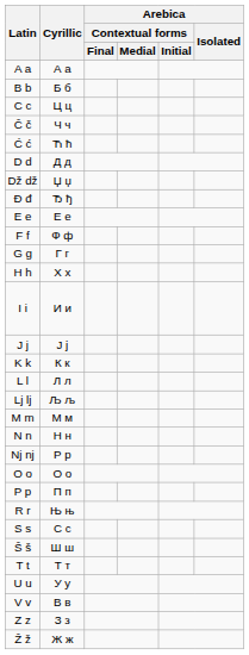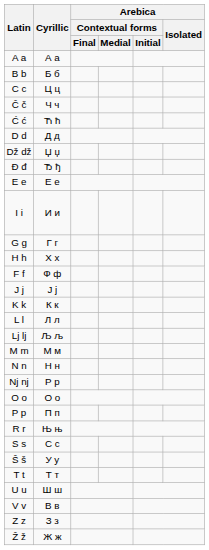 <table class="wikitable" style=text-align:center>
 <tr>
 <th rowspan="3">Latin</th>
 <th rowspan="3">Cyrillic</th>
 <th colspan="4">Arebica</th>
 </tr>
 <tr>
 <th colspan="3">Contextual forms</th>
 <th rowspan="2">Isolated</th>
 </tr>
 <tr>
 <th>Final</th>
 <th>Medial</th>
 <th>Initial</th>
 </tr>
 <tr>
 <td>A a</td>
 <td>А а</td>
 <td style="line-height:150%;padding:10px;font-size:220%;" colspan="2"></td>
 <td style="line-height:150%;padding:10px;font-size:220%;" colspan="2"></td>
 </tr>
 <tr>
 <td>B b</td>
 <td>Б б</td>
 <td style="line-height:150%;padding:10px;font-size:220%;"></td>
 <td style="line-height:150%;padding:10px;font-size:220%;"></td>
 <td style="line-height:150%;padding:10px;font-size:220%;"></td>
 <td style="line-height:150%;padding:10px;font-size:220%;"></td>
 </tr>
 <tr>
 <td>C c</td>
 <td>Ц ц</td>
 <td style="line-height:150%;padding:10px;font-size:220%;"></td>
 <td style="line-height:150%;padding:10px;font-size:220%;"></td>
 <td style="line-height:150%;padding:10px;font-size:220%;"></td>
 <td style="line-height:150%;padding:10px;font-size:220%;"></td>
 </tr>
 <tr>
 <td>Č č</td>
 <td>Ч ч</td>
 <td style="line-height:150%;padding:10px;font-size:220%;"></td>
 <td style="line-height:150%;padding:10px;font-size:220%;"></td>
 <td style="line-height:150%;padding:10px;font-size:220%;"></td>
 <td style="line-height:150%;padding:10px;font-size:220%;"></td>
 </tr>
 <tr>
 <td>Ć ć</td>
 <td>Ћ ћ</td>
 <td></td>
 <td></td>
 <td></td>
 <td></td>
 </tr>
 <tr>
 <td>D d</td>
 <td>Д д</td>
 <td style="line-height:150%;padding:10px;font-size:220%;" colspan="2"></td>
 <td style="line-height:150%;padding:10px;font-size:220%;" colspan="2"></td>
 </tr>
 <tr>
 <td>Dž dž</td>
 <td>Џ џ</td>
 <td style="line-height:150%;padding:10px;font-size:220%;"></td>
 <td style="line-height:150%;padding:10px;font-size:220%;"></td>
 <td style="line-height:150%;padding:10px;font-size:220%;"></td>
 <td><span></span> </td>
 </tr>
 <tr>
 <td>Đ đ</td>
 <td>Ђ ђ</td>
 <td></td>
 <td></td>
 <td></td>
 <td></td>
 </tr>
 <tr>
 <td>E e</td>
 <td>Е е</td>
 <td style="line-height:150%;padding:10px;font-size:220%;" colspan="2"></td>
 <td style="line-height:150%;padding:10px;font-size:220%;" colspan="2"></td>
 </tr>
 <tr>
-<td>F f</td>
-<td>Ф ф</td>
-<td style="line-height:150%;padding:10px;font-size:220%;"></td>
-<td style="line-height:150%;padding:10px;font-size:220%;"></td>
-<td style="line-height:150%;padding:10px;font-size:220%;"></td>
-<td style="line-height:150%;padding:10px;font-size:220%;"></td>
+<td>I i</td>
+<td>И и</td>
+<td style="line-height:150%;padding:10px;font-size:220%;"><br></td>
+<td style="line-height:150%;padding:10px;font-size:220%;"><br></td>
+<td style="line-height:150%;padding:10px;font-size:220%;"> </td>
+<td><span></span>  <span></span></td>
 </tr>
 <tr>
 <td>G g</td>
 <td>Г г</td>
 <td style="line-height:150%;padding:10px;font-size:220%;"></td>
 <td style="line-height:150%;padding:10px;font-size:220%;"></td>
 <td style="line-height:150%;padding:10px;font-size:220%;"></td>
 <td style="line-height:150%;padding:10px;font-size:220%;"></td>
 </tr>
 <tr>
 <td>H h</td>
 <td>Х х</td>
 <td style="line-height:150%;padding:10px;font-size:220%;"></td>
 <td style="line-height:150%;padding:10px;font-size:220%;"></td>
 <td style="line-height:150%;padding:10px;font-size:220%;"></td>
 <td style="line-height:150%;padding:10px;font-size:220%;"></td>
 </tr>
 <tr>
-<td>I i</td>
-<td>И и</td>
-<td style="line-height:150%;padding:10px;font-size:220%;"><br></td>
-<td style="line-height:150%;padding:10px;font-size:220%;"><br></td>
-<td style="line-height:150%;padding:10px;font-size:220%;"> </td>
-<td><span></span>  <span></span></td>
+<td>F f</td>
+<td>Ф ф</td>
+<td style="line-height:150%;padding:10px;font-size:220%;"></td>
+<td style="line-height:150%;padding:10px;font-size:220%;"></td>
+<td style="line-height:150%;padding:10px;font-size:220%;"></td>
+<td style="line-height:150%;padding:10px;font-size:220%;"></td>
 </tr>
 <tr>
 <td>J j</td>
 <td>Ј ј</td>
 <td style="line-height:150%;padding:10px;font-size:220%;"></td>
 <td style="line-height:150%;padding:10px;font-size:220%;"></td>
 <td style="line-height:150%;padding:10px;font-size:220%;"></td>
 <td style="line-height:150%;padding:10px;font-size:220%;"></td>
 </tr>
 <tr>
 <td>K k</td>
 <td>К к</td>
 <td style="line-height:150%;padding:10px;font-size:220%;"></td>
 <td style="line-height:150%;padding:10px;font-size:220%;"></td>
 <td style="line-height:150%;padding:10px;font-size:220%;"></td>
 <td style="line-height:150%;padding:10px;font-size:220%;"></td>
 </tr>
 <tr>
 <td>L l</td>
 <td>Л л</td>
 <td style="line-height:150%;padding:10px;font-size:220%;"></td>
 <td style="line-height:150%;padding:10px;font-size:220%;"></td>
 <td style="line-height:150%;padding:10px;font-size:220%;"></td>
 <td style="line-height:150%;padding:10px;font-size:220%;"></td>
 </tr>
 <tr>
 <td>Lj lj</td>
 <td>Љ љ</td>
 <td style="line-height:150%;padding:10px;font-size:220%;"></td>
 <td style="line-height:150%;padding:10px;font-size:220%;"></td>
 <td style="line-height:150%;padding:10px;font-size:220%;"></td>
 <td style="line-height:150%;padding:10px;font-size:220%;"></td>
 </tr>
 <tr>
 <td>M m</td>
 <td>М м</td>
 <td style="line-height:150%;padding:10px;font-size:220%;"></td>
 <td style="line-height:150%;padding:10px;font-size:220%;"></td>
 <td style="line-height:150%;padding:10px;font-size:220%;"></td>
 <td style="line-height:150%;padding:10px;font-size:220%;"></td>
 </tr>
 <tr>
 <td>N n</td>
 <td>Н н</td>
 <td style="line-height:150%;padding:10px;font-size:220%;"></td>
 <td style="line-height:150%;padding:10px;font-size:220%;"></td>
 <td style="line-height:150%;padding:10px;font-size:220%;"></td>
 <td style="line-height:150%;padding:10px;font-size:220%;"></td>
 </tr>
 <tr>
 <td>Nj nj</td>
 <td>Р р</td>
 <td style="line-height:150%;padding:10px;font-size:220%;"></td>
 <td style="line-height:150%;padding:10px;font-size:220%;"></td>
 <td style="line-height:150%;padding:10px;font-size:220%;"></td>
 <td><span></span> </td>
 </tr>
 <tr>
 <td>O o</td>
 <td>О о</td>
 <td style="line-height:150%;padding:10px;font-size:220%;" colspan="2"></td>
 <td style="line-height:150%;padding:10px;font-size:220%;" colspan="2"></td>
 </tr>
 <tr>
 <td>P p</td>
 <td>П п</td>
 <td style="line-height:150%;padding:10px;font-size:220%;"></td>
 <td style="line-height:150%;padding:10px;font-size:220%;"></td>
 <td style="line-height:150%;padding:10px;font-size:220%;"></td>
 <td style="line-height:150%;padding:10px;font-size:220%;"></td>
 </tr>
 <tr>
 <td>R r</td>
 <td>Њ њ</td>
 <td style="line-height:150%;padding:10px;font-size:220%;" colspan="2"></td>
 <td style="line-height:150%;padding:10px;font-size:220%;" colspan="2"></td>
 </tr>
 <tr>
 <td>S s</td>
 <td>С с</td>
 <td style="line-height:150%;padding:10px;font-size:220%;"></td>
 <td style="line-height:150%;padding:10px;font-size:220%;"></td>
 <td style="line-height:150%;padding:10px;font-size:220%;"></td>
 <td style="line-height:150%;padding:10px;font-size:220%;"></td>
 </tr>
 <tr>
 <td>Š š</td>
-<td>Ш ш</td>
+<td>У у</td>
 <td style="line-height:150%;padding:10px;font-size:220%;"></td>
 <td style="line-height:150%;padding:10px;font-size:220%;"></td>
 <td style="line-height:150%;padding:10px;font-size:220%;"></td>
 <td style="line-height:150%;padding:10px;font-size:220%;"></td>
 </tr>
 <tr>
 <td>T t</td>
 <td>Т т</td>
 <td style="line-height:150%;padding:10px;font-size:220%;"></td>
 <td style="line-height:150%;padding:10px;font-size:220%;"></td>
 <td style="line-height:150%;padding:10px;font-size:220%;"></td>
 <td style="line-height:150%;padding:10px;font-size:220%;"></td>
 </tr>
 <tr>
 <td>U u</td>
-<td>У у</td>
+<td>Ш ш</td>
 <td style="line-height:150%;padding:10px;font-size:220%;" colspan="2"></td>
 <td style="line-height:150%;padding:10px;font-size:220%;" colspan="2"></td>
 </tr>
 <tr>
 <td>V v</td>
 <td>В в</td>
 <td style="line-height:150%;padding:10px;font-size:220%;" colspan="2"></td>
 <td style="line-height:150%;padding:10px;font-size:220%;" colspan="2"></td>
 </tr>
 <tr>
 <td>Z z</td>
 <td>З з</td>
 <td style="line-height:150%;padding:10px;font-size:220%;" colspan="2"></td>
 <td style="line-height:150%;padding:10px;font-size:220%;" colspan="2"></td>
 </tr>
 <tr>
 <td>Ž ž</td>
 <td>Ж ж</td>
 <td style="line-height:150%;padding:10px;font-size:220%;" colspan="2"></td>
 <td style="line-height:150%;padding:10px;font-size:220%;" colspan="2"></td>
 </tr>
 </table>
